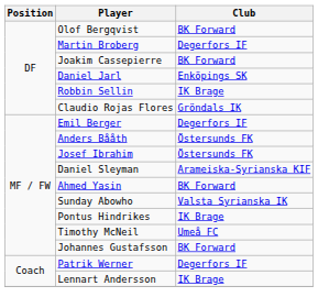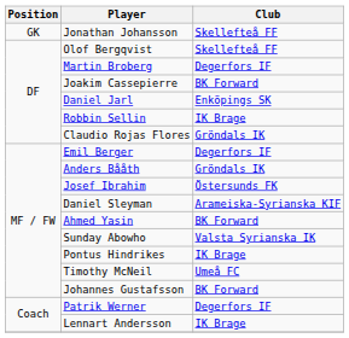 <table class="wikitable" style="text-align:center;float:left;margin-right:1em;">
 <tr>
 <th>Position</th>
 <th>Player</th>
 <th>Club</th>
 </tr>
 <tr>
+<td>GK</td>
+<td align="left"> Jonathan Johansson</td>
+<td align="left"><a href='#'>Skellefteå FF</a></td>
+</tr>
+<tr>
 <td rowspan="6">DF</td>
 <td align="left"> Olof Bergqvist</td>
-<td align="left"><a href='#'>BK Forward</a></td>
+<td align="left"><a href='#'>Skellefteå FF</a></td>
 </tr>
 <tr>
 <td align="left"> <a href='#'>Martin Broberg</a></td>
 <td align="left"><a href='#'>Degerfors IF</a></td>
 </tr>
 <tr>
 <td align="left"> Joakim Cassepierre</td>
 <td align="left"><a href='#'>BK Forward</a></td>
 </tr>
 <tr>
 <td align="left"> <a href='#'>Daniel Jarl</a></td>
 <td align="left"><a href='#'>Enköpings SK</a></td>
 </tr>
 <tr>
 <td align="left"> <a href='#'>Robbin Sellin</a></td>
 <td align="left"><a href='#'>IK Brage</a></td>
 </tr>
 <tr>
 <td align="left"> Claudio Rojas Flores</td>
 <td align="left"><a href='#'>Gröndals IK</a></td>
 </tr>
 <tr>
 <td rowspan="9">MF / FW</td>
 <td align="left"> <a href='#'>Emil Berger</a></td>
 <td align="left"><a href='#'>Degerfors IF</a></td>
 </tr>
 <tr>
 <td align="left"> <a href='#'>Anders Bååth</a></td>
-<td align="left"><a href='#'>Östersunds FK</a></td>
+<td align="left"><a href='#'>Gröndals IK</a></td>
 </tr>
 <tr>
 <td align="left"> <a href='#'>Josef Ibrahim</a></td>
 <td align="left"><a href='#'>Östersunds FK</a></td>
 </tr>
 <tr>
 <td align="left"> Daniel Sleyman</td>
 <td align="left"><a href='#'>Arameiska-Syrianska KIF</a></td>
 </tr>
 <tr>
 <td align="left"> <a href='#'>Ahmed Yasin</a></td>
 <td align="left"><a href='#'>BK Forward</a></td>
 </tr>
 <tr>
 <td align="left"> Sunday Abowho</td>
 <td align="left"><a href='#'>Valsta Syrianska IK</a></td>
 </tr>
 <tr>
 <td align="left"> Pontus Hindrikes</td>
 <td align="left"><a href='#'>IK Brage</a></td>
 </tr>
 <tr>
 <td align="left"> Timothy McNeil</td>
 <td align="left"><a href='#'>Umeå FC</a></td>
 </tr>
 <tr>
 <td align="left"> Johannes Gustafsson</td>
 <td align="left"><a href='#'>BK Forward</a></td>
 </tr>
 <tr>
 <td rowspan="2">Coach</td>
 <td align="left"> <a href='#'>Patrik Werner</a></td>
 <td align="left"><a href='#'>Degerfors IF</a></td>
 </tr>
 <tr>
 <td align="left"> Lennart Andersson</td>
 <td align="left"><a href='#'>IK Brage</a></td>
 </tr>
 <tr>
 </tr>
 </table>
